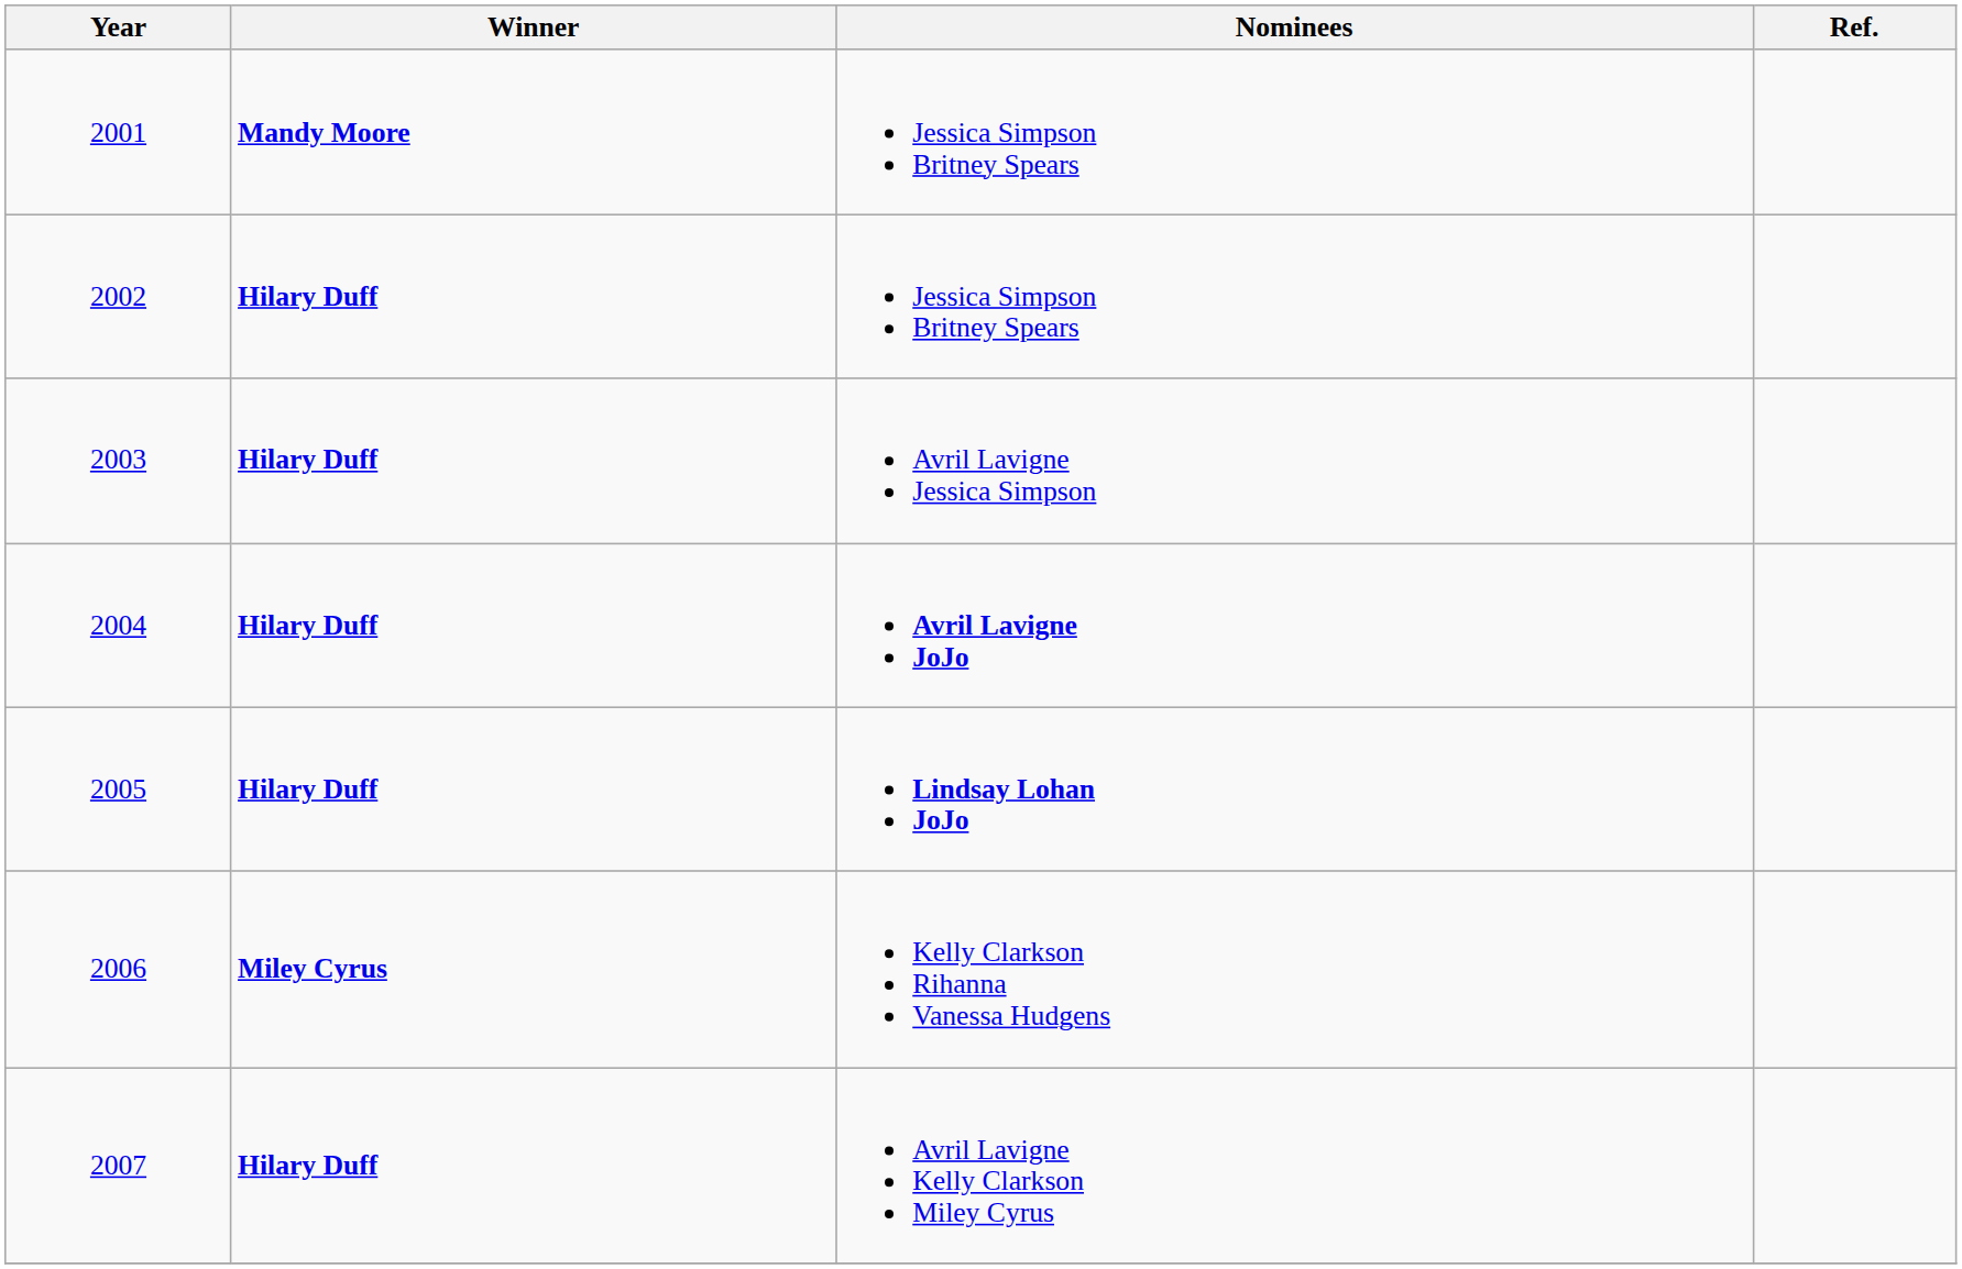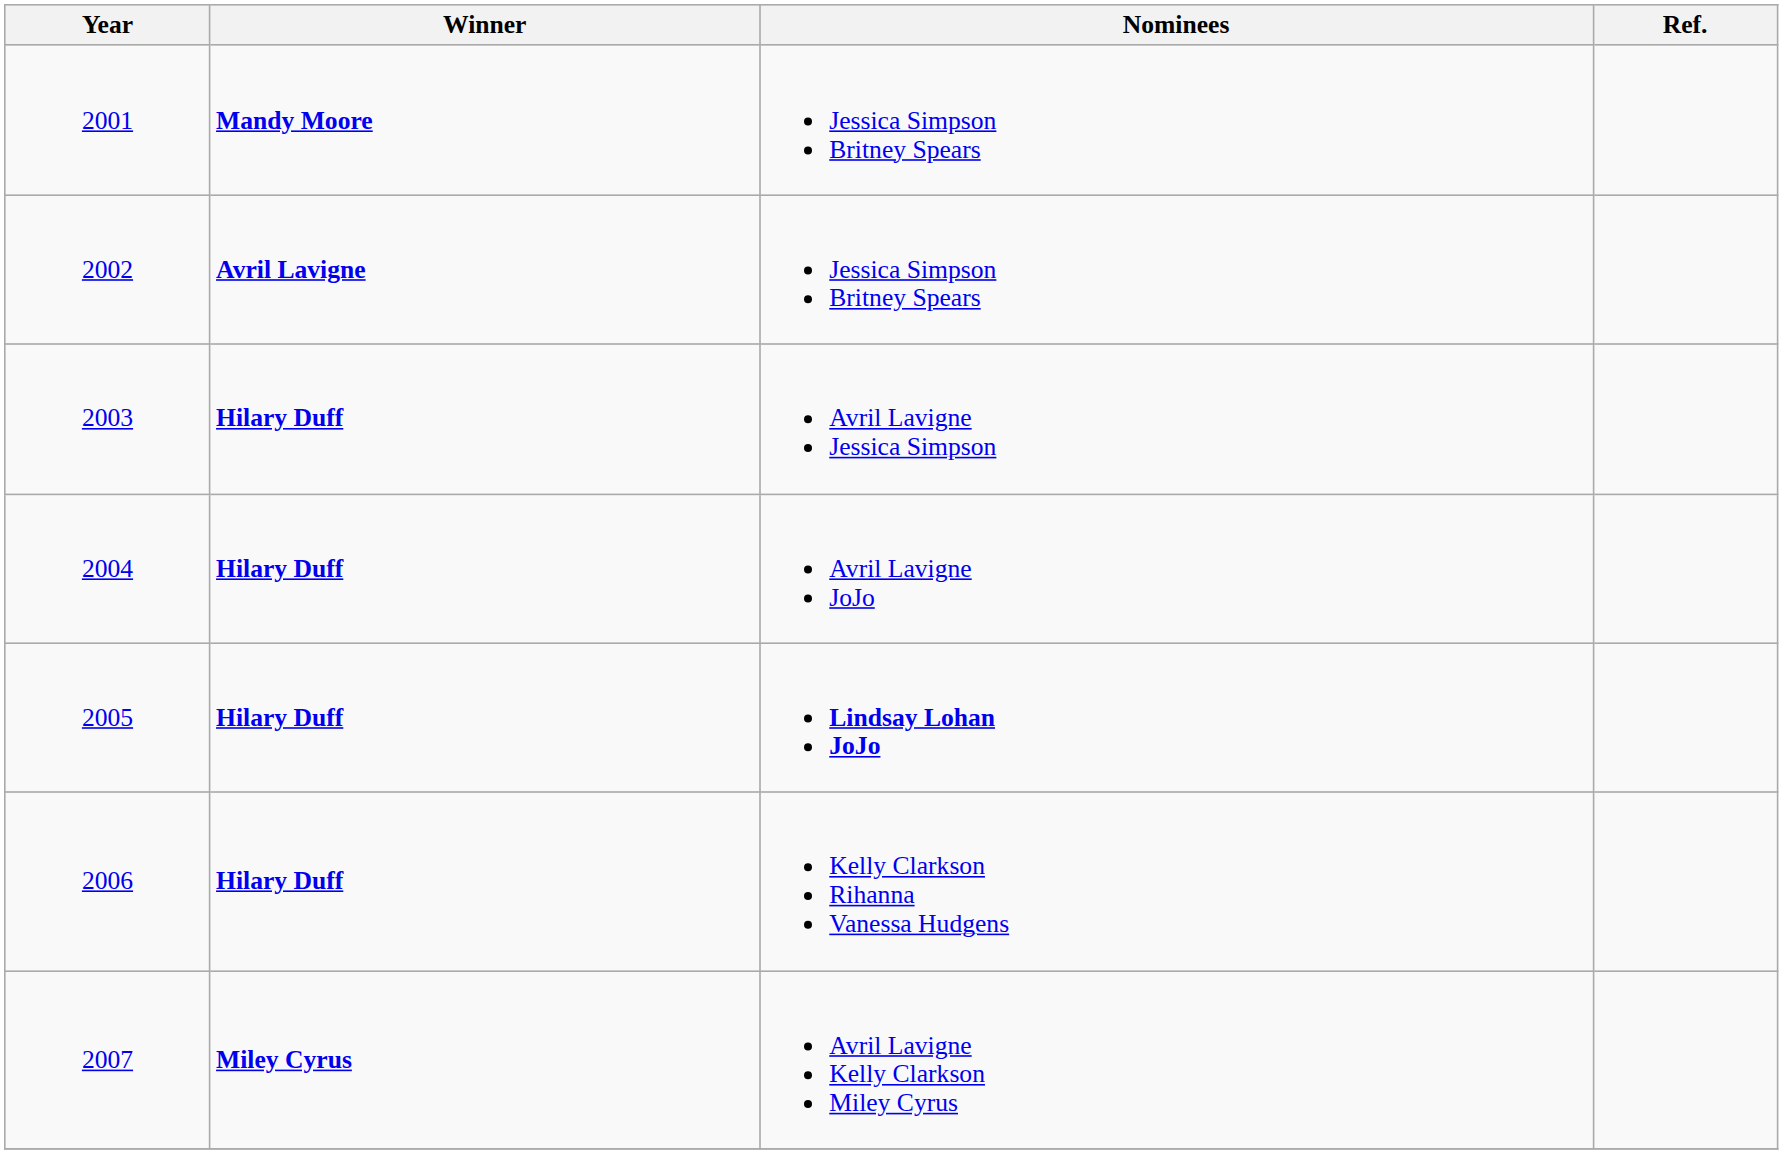 <table class="wikitable" width=70%>
 <tr>
 <th>Year</th>
 <th>Winner</th>
 <th>Nominees</th>
 <th>Ref.</th>
 </tr>
 <tr>
 <td align="center"><a href='#'>2001</a></td>
 <td><strong><a href='#'>Mandy Moore</a></strong></td>
 <td><br><ul><li><a href='#'>Jessica Simpson</a></li><li><a href='#'>Britney Spears</a></li></ul></td>
 <td align="center"></td>
 </tr>
 <tr>
 <td align="center"><a href='#'>2002</a></td>
-<td><strong><a href='#'>Hilary Duff</a></strong></td>
+<td><strong><a href='#'>Avril Lavigne</a></strong></td>
 <td><br><ul><li><a href='#'>Jessica Simpson</a></li><li><a href='#'>Britney Spears</a></li></ul></td>
 <td align="center"></td>
 </tr>
 <tr>
 <td align="center"><a href='#'>2003</a></td>
 <td><strong><a href='#'>Hilary Duff</a></strong></td>
 <td><br><ul><li><a href='#'>Avril Lavigne</a></li><li><a href='#'>Jessica Simpson</a></li></ul></td>
 <td align="center"></td>
 </tr>
 <tr>
 <td align="center"><a href='#'>2004</a></td>
 <td><strong><a href='#'>Hilary Duff</a></strong></td>
-<td><strong><br><ul><li><a href='#'>Avril Lavigne</a></li><li><a href='#'>JoJo</a></li></ul></strong></td>
+<td><br><ul><li><a href='#'>Avril Lavigne</a></li><li><a href='#'>JoJo</a></li></ul></td>
 <td align="center"></td>
 </tr>
 <tr>
 <td align="center"><a href='#'>2005</a></td>
 <td><strong><a href='#'>Hilary Duff</a></strong></td>
 <td><strong><br><ul><li><a href='#'>Lindsay Lohan</a></li><li><a href='#'>JoJo</a></li></ul></strong></td>
 <td align="center"></td>
 </tr>
 <tr>
 <td align="center"><a href='#'>2006</a></td>
-<td><strong><a href='#'>Miley Cyrus</a></strong></td>
+<td><strong><a href='#'>Hilary Duff</a></strong></td>
 <td><br><ul><li><a href='#'>Kelly Clarkson</a></li><li><a href='#'>Rihanna</a></li><li><a href='#'>Vanessa Hudgens</a></li></ul></td>
 <td align="center"></td>
 </tr>
 <tr>
 <td align="center"><a href='#'>2007</a></td>
-<td><strong><a href='#'>Hilary Duff</a></strong></td>
+<td><strong><a href='#'>Miley Cyrus</a></strong></td>
 <td><br><ul><li><a href='#'>Avril Lavigne</a></li><li><a href='#'>Kelly Clarkson</a></li><li><a href='#'>Miley Cyrus</a></li></ul></td>
 <td align="center"></td>
 </tr>
 <tr>
 </tr>
 </table>
